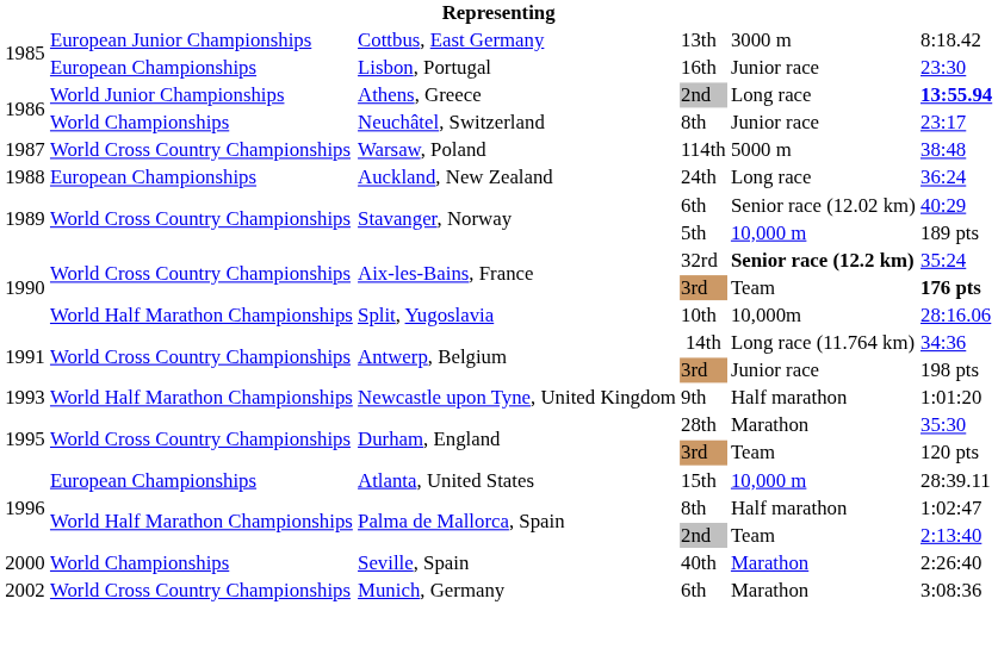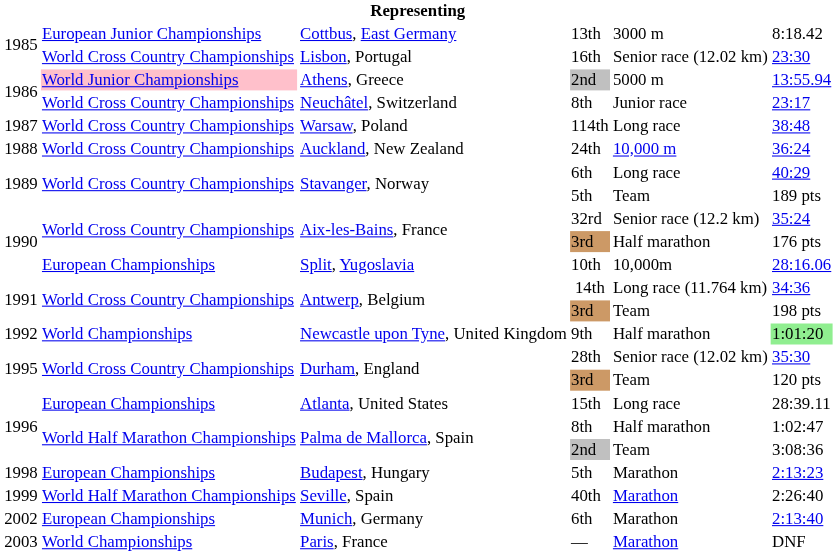 <table>
 <tr>
 <th colspan="6">Representing </th>
 </tr>
 <tr>
 <td rowspan=2>1985</td>
 <td><a href='#'>European Junior Championships</a></td>
 <td><a href='#'>Cottbus</a>, <a href='#'>East Germany</a></td>
 <td>13th</td>
 <td>3000 m</td>
 <td>8:18.42</td>
 </tr>
 <tr>
-<td><a href='#'>European Championships</a></td>
+<td><a href='#'>World Cross Country Championships</a></td>
 <td><a href='#'>Lisbon</a>, Portugal</td>
 <td>16th</td>
-<td>Junior race</td>
+<td>Senior race (12.02 km)</td>
 <td><a href='#'>23:30</a></td>
 </tr>
 <tr>
 <td rowspan=2>1986</td>
-<td><a href='#'>World Junior Championships</a></td>
+<td style="background: pink;"><a href='#'>World Junior Championships</a></td>
 <td><a href='#'>Athens</a>, Greece</td>
 <td bgcolor="silver">2nd</td>
-<td>Long race</td>
-<td><strong><a href='#'>13:55.94</a></strong></td>
+<td>5000 m</td>
+<td><a href='#'>13:55.94</a></td>
 </tr>
 <tr>
-<td><a href='#'>World Championships</a></td>
+<td><a href='#'>World Cross Country Championships</a></td>
 <td><a href='#'>Neuchâtel</a>, Switzerland</td>
 <td>8th</td>
 <td>Junior race</td>
 <td><a href='#'>23:17</a></td>
 </tr>
 <tr>
 <td>1987</td>
 <td><a href='#'>World Cross Country Championships</a></td>
 <td><a href='#'>Warsaw</a>, Poland</td>
 <td>114th</td>
-<td>5000 m</td>
+<td>Long race</td>
 <td><a href='#'>38:48</a></td>
 </tr>
 <tr>
 <td>1988</td>
-<td><a href='#'>European Championships</a></td>
+<td><a href='#'>World Cross Country Championships</a></td>
 <td><a href='#'>Auckland</a>, New Zealand</td>
 <td>24th</td>
-<td>Long race</td>
+<td><a href='#'>10,000 m</a></td>
 <td><a href='#'>36:24</a></td>
 </tr>
 <tr>
 <td rowspan=2>1989</td>
 <td rowspan=2><a href='#'>World Cross Country Championships</a></td>
 <td rowspan=2><a href='#'>Stavanger</a>, Norway</td>
 <td>6th</td>
-<td>Senior race (12.02 km)</td>
+<td>Long race</td>
 <td><a href='#'>40:29</a></td>
 </tr>
 <tr>
 <td>5th</td>
-<td><a href='#'>10,000 m</a></td>
+<td>Team</td>
 <td>189 pts</td>
 </tr>
 <tr>
 <td rowspan=3>1990</td>
 <td rowspan=2><a href='#'>World Cross Country Championships</a></td>
 <td rowspan=2><a href='#'>Aix-les-Bains</a>, France</td>
 <td>32rd</td>
-<td><strong>Senior race (12.2 km)</strong></td>
+<td>Senior race (12.2 km)</td>
 <td><a href='#'>35:24</a></td>
 </tr>
 <tr>
 <td bgcolor="cc9966">3rd</td>
-<td>Team</td>
-<td><strong>176 pts</strong></td>
+<td>Half marathon</td>
+<td>176 pts</td>
 </tr>
 <tr>
-<td><a href='#'>World Half Marathon Championships</a></td>
+<td><a href='#'>European Championships</a></td>
 <td><a href='#'>Split</a>, <a href='#'>Yugoslavia</a></td>
 <td>10th</td>
 <td>10,000m</td>
 <td><a href='#'>28:16.06</a></td>
 </tr>
 <tr>
 <td rowspan=2>1991</td>
 <td rowspan=2><a href='#'>World Cross Country Championships</a></td>
 <td rowspan=2><a href='#'>Antwerp</a>, Belgium</td>
 <td align="center">14th</td>
 <td>Long race (11.764 km)</td>
 <td><a href='#'>34:36</a></td>
 </tr>
 <tr>
 <td bgcolor="cc9966">3rd</td>
-<td>Junior race</td>
+<td>Team</td>
 <td>198 pts</td>
 </tr>
 <tr>
-<td>1993</td>
-<td><a href='#'>World Half Marathon Championships</a></td>
+<td>1992</td>
+<td><a href='#'>World Championships</a></td>
 <td><a href='#'>Newcastle upon Tyne</a>, United Kingdom</td>
 <td>9th</td>
 <td>Half marathon</td>
-<td>1:01:20</td>
+<td style="background: lightgreen;">1:01:20</td>
 </tr>
 <tr>
 <td rowspan=2>1995</td>
 <td rowspan=2><a href='#'>World Cross Country Championships</a></td>
 <td rowspan=2><a href='#'>Durham</a>, England</td>
 <td>28th</td>
-<td>Marathon</td>
+<td>Senior race (12.02 km)</td>
 <td><a href='#'>35:30</a></td>
 </tr>
 <tr>
 <td bgcolor="cc9966">3rd</td>
 <td>Team</td>
 <td>120 pts</td>
 </tr>
 <tr>
 <td rowspan=3>1996</td>
 <td><a href='#'>European Championships</a></td>
 <td><a href='#'>Atlanta</a>, United States</td>
 <td>15th</td>
-<td><a href='#'>10,000 m</a></td>
+<td>Long race</td>
 <td>28:39.11</td>
 </tr>
 <tr>
 <td rowspan=2><a href='#'>World Half Marathon Championships</a></td>
 <td rowspan=2><a href='#'>Palma de Mallorca</a>, Spain</td>
 <td>8th</td>
 <td>Half marathon</td>
 <td>1:02:47</td>
 </tr>
 <tr>
 <td bgcolor="silver">2nd</td>
 <td>Team</td>
-<td><a href='#'>2:13:40</a></td>
+<td>3:08:36</td>
 </tr>
 <tr>
-<td>2000</td>
-<td><a href='#'>World Championships</a></td>
+<td>1998</td>
+<td><a href='#'>European Championships</a></td>
+<td><a href='#'>Budapest</a>, Hungary</td>
+<td>5th</td>
+<td>Marathon</td>
+<td><a href='#'>2:13:23</a></td>
+</tr>
+<tr>
+<td>1999</td>
+<td><a href='#'>World Half Marathon Championships</a></td>
 <td><a href='#'>Seville</a>, Spain</td>
 <td>40th</td>
 <td><a href='#'>Marathon</a></td>
 <td>2:26:40</td>
 </tr>
 <tr>
 <td>2002</td>
-<td><a href='#'>World Cross Country Championships</a></td>
+<td><a href='#'>European Championships</a></td>
 <td><a href='#'>Munich</a>, Germany</td>
 <td>6th</td>
 <td>Marathon</td>
-<td>3:08:36</td>
+<td><a href='#'>2:13:40</a></td>
+</tr>
+<tr>
+<td>2003</td>
+<td><a href='#'>World Championships</a></td>
+<td><a href='#'>Paris</a>, France</td>
+<td>—</td>
+<td><a href='#'>Marathon</a></td>
+<td>DNF</td>
 </tr>
 </table>
